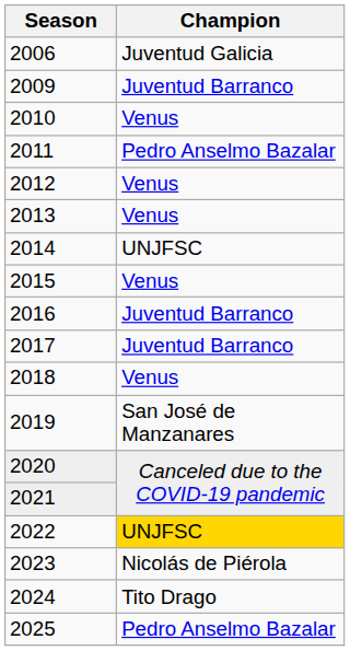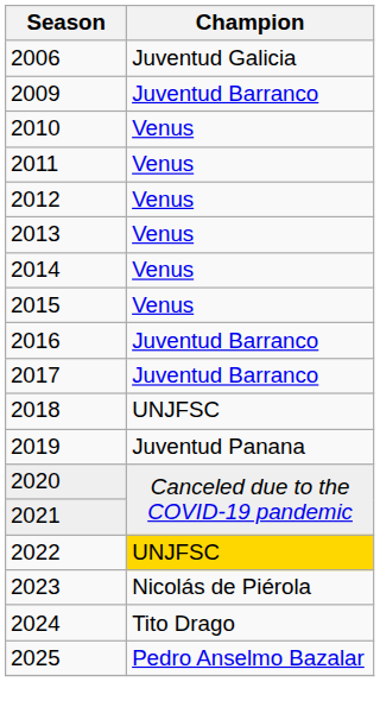 <table class="wikitable sortable">
 <tr>
 <th width=80px>Season</th>
 <th width=170px>Champion</th>
 </tr>
 <tr>
 <td>2006</td>
 <td>Juventud Galicia</td>
 </tr>
 <tr>
 <td>2009</td>
 <td><a href='#'>Juventud Barranco</a></td>
 </tr>
 <tr>
 <td>2010</td>
 <td><a href='#'>Venus</a></td>
 </tr>
 <tr>
 <td>2011</td>
-<td><a href='#'>Pedro Anselmo Bazalar</a></td>
+<td><a href='#'>Venus</a></td>
 </tr>
 <tr>
 <td>2012</td>
 <td><a href='#'>Venus</a></td>
 </tr>
 <tr>
 <td>2013</td>
 <td><a href='#'>Venus</a></td>
 </tr>
 <tr>
 <td>2014</td>
-<td>UNJFSC</td>
+<td><a href='#'>Venus</a></td>
 </tr>
 <tr>
 <td>2015</td>
 <td><a href='#'>Venus</a></td>
 </tr>
 <tr>
 <td>2016</td>
 <td><a href='#'>Juventud Barranco</a></td>
 </tr>
 <tr>
 <td>2017</td>
 <td><a href='#'>Juventud Barranco</a></td>
 </tr>
 <tr>
 <td>2018</td>
-<td><a href='#'>Venus</a></td>
+<td>UNJFSC</td>
 </tr>
 <tr>
 <td>2019</td>
-<td>San José de Manzanares</td>
+<td>Juventud Panana</td>
 </tr>
 <tr bgcolor=#efefef>
 <td>2020</td>
 <td rowspan=2 colspan="1" align=center><em>Canceled due to the <a href='#'>COVID-19 pandemic</a></em></td>
 </tr>
 <tr bgcolor=#efefef>
 <td>2021</td>
 </tr>
 <tr>
 <td>2022</td>
 <td style="background: gold;">UNJFSC</td>
 </tr>
 <tr>
 <td>2023</td>
 <td>Nicolás de Piérola</td>
 </tr>
 <tr>
 <td>2024</td>
 <td>Tito Drago</td>
 </tr>
 <tr>
 <td>2025</td>
 <td><a href='#'>Pedro Anselmo Bazalar</a></td>
 </tr>
 <tr>
 </tr>
 </table>
